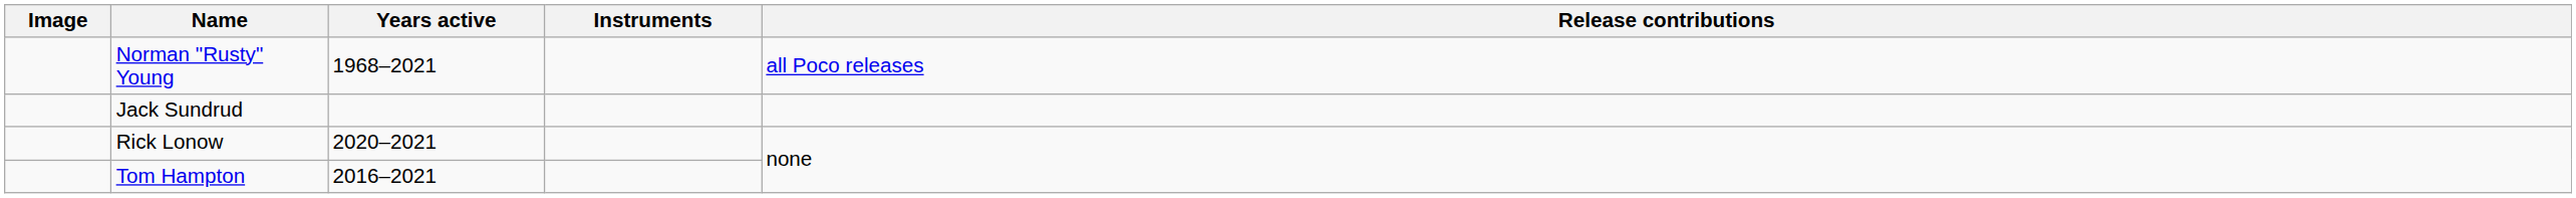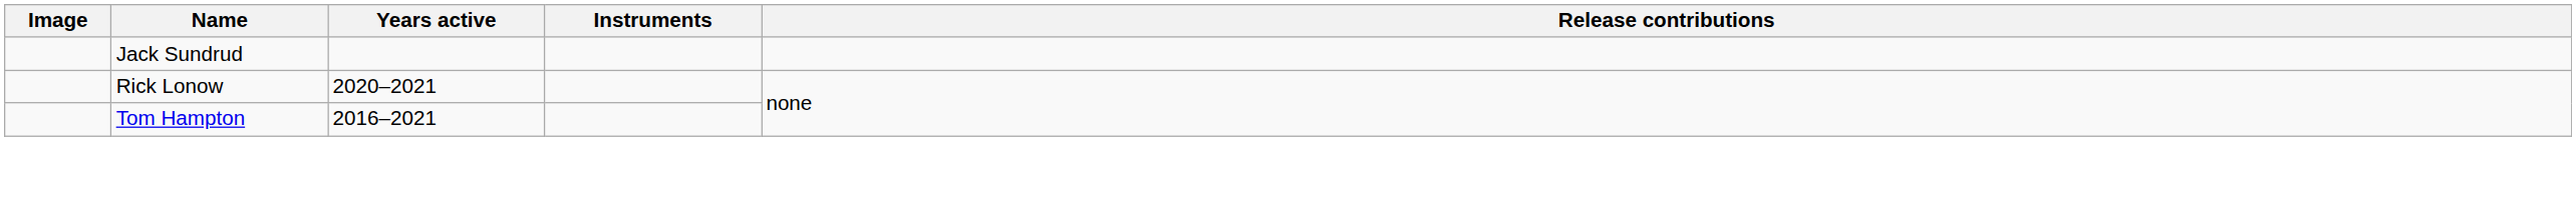 <table class="wikitable" border="1" width=100%>
 <tr>
 <th width="75">Image</th>
 <th width="160">Name</th>
 <th width="160">Years active</th>
 <th width="160">Instruments</th>
 <th>Release contributions</th>
-</tr>
-<tr>
-<td></td>
-<td><a href='#'>Norman "Rusty" Young</a></td>
-<td>1968–2021 </td>
-<td></td>
-<td><a href='#'>all Poco releases</a></td>
 </tr>
 <tr>
 <td></td>
 <td>Jack Sundrud</td>
 <td></td>
 <td></td>
 <td></td>
 </tr>
 <tr>
 <td></td>
 <td>Rick Lonow</td>
 <td>2020–2021</td>
 <td></td>
 <td rowspan="2">none</td>
 </tr>
 <tr>
 <td></td>
 <td><a href='#'>Tom Hampton</a></td>
 <td>2016–2021</td>
 <td></td>
 </tr>
 </table>
